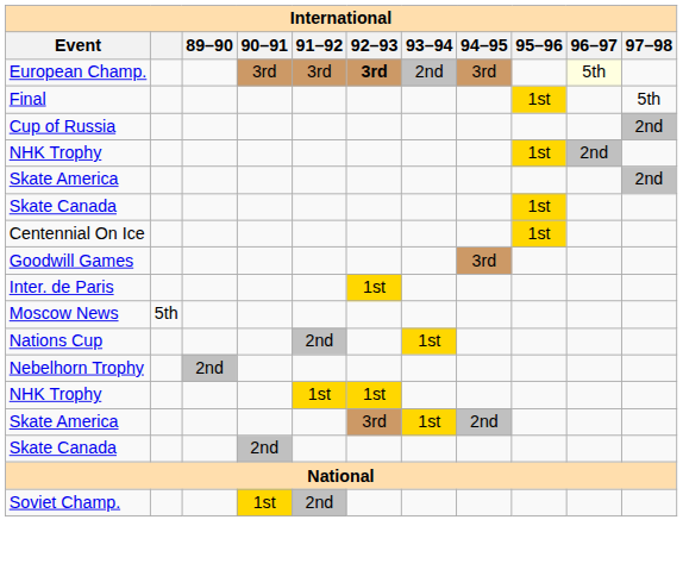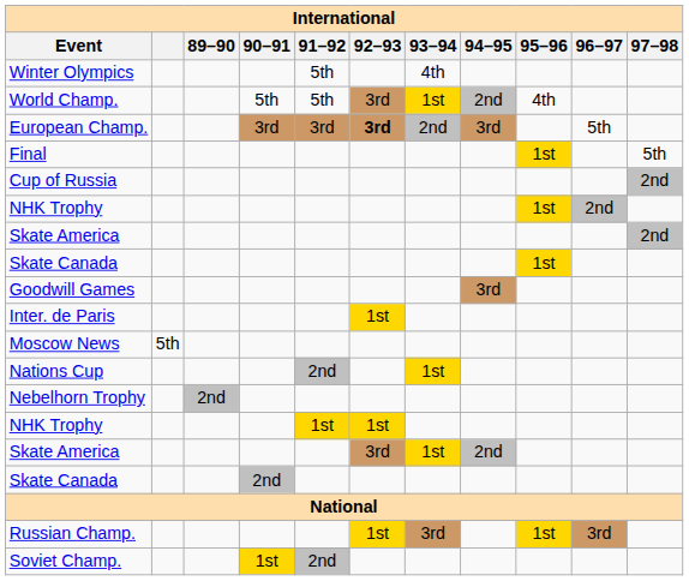 <table class="wikitable" style="text-align:center">
 <tr>
 <th style="background-color: #ffdead; " colspan=11 align=center>International</th>
 </tr>
 <tr>
 <th>Event</th>
 <th></th>
 <th>89–90</th>
 <th>90–91</th>
 <th>91–92</th>
 <th>92–93</th>
 <th>93–94</th>
 <th>94–95</th>
 <th>95–96</th>
 <th>96–97</th>
 <th>97–98</th>
 </tr>
 <tr>
+<td align=left><a href='#'>Winter Olympics</a></td>
+<td></td>
+<td></td>
+<td></td>
+<td>5th</td>
+<td></td>
+<td>4th</td>
+<td></td>
+<td></td>
+<td></td>
+<td></td>
+</tr>
+<tr>
+<td align=left><a href='#'>World Champ.</a></td>
+<td></td>
+<td></td>
+<td>5th</td>
+<td>5th</td>
+<td bgcolor=cc9966>3rd</td>
+<td bgcolor=gold>1st</td>
+<td bgcolor=silver>2nd</td>
+<td>4th</td>
+<td></td>
+<td></td>
+</tr>
+<tr>
 <td align=left><a href='#'>European Champ.</a></td>
 <td></td>
 <td></td>
 <td bgcolor=cc9966>3rd</td>
 <td bgcolor=cc9966>3rd</td>
 <td bgcolor=cc9966><strong>3rd</strong></td>
 <td bgcolor=silver>2nd</td>
 <td bgcolor=cc9966>3rd</td>
 <td></td>
-<td style="background: lightyellow;">5th</td>
+<td>5th</td>
 <td></td>
 </tr>
 <tr>
 <td align=left> <a href='#'>Final</a></td>
 <td></td>
 <td></td>
 <td></td>
 <td></td>
 <td></td>
 <td></td>
 <td></td>
 <td bgcolor=gold>1st</td>
 <td></td>
 <td>5th</td>
 </tr>
 <tr>
 <td align=left> <a href='#'>Cup of Russia</a></td>
 <td></td>
 <td></td>
 <td></td>
 <td></td>
 <td></td>
 <td></td>
 <td></td>
 <td></td>
 <td></td>
 <td bgcolor=silver>2nd</td>
 </tr>
 <tr>
 <td align=left> <a href='#'>NHK Trophy</a></td>
 <td></td>
 <td></td>
 <td></td>
 <td></td>
 <td></td>
 <td></td>
 <td></td>
 <td bgcolor=gold>1st</td>
 <td bgcolor=silver>2nd</td>
 <td></td>
 </tr>
 <tr>
 <td align=left> <a href='#'>Skate America</a></td>
 <td></td>
 <td></td>
 <td></td>
 <td></td>
 <td></td>
 <td></td>
 <td></td>
 <td></td>
 <td></td>
 <td bgcolor=silver>2nd</td>
 </tr>
 <tr>
 <td align=left> <a href='#'>Skate Canada</a></td>
-<td></td>
-<td></td>
-<td></td>
-<td></td>
-<td></td>
-<td></td>
-<td></td>
-<td bgcolor=gold>1st</td>
-<td></td>
-<td></td>
-</tr>
-<tr>
-<td align=left>Centennial On Ice</td>
 <td></td>
 <td></td>
 <td></td>
 <td></td>
 <td></td>
 <td></td>
 <td></td>
 <td bgcolor=gold>1st</td>
 <td></td>
 <td></td>
 </tr>
 <tr>
 <td align=left><a href='#'>Goodwill Games</a></td>
 <td></td>
 <td></td>
 <td></td>
 <td></td>
 <td></td>
 <td></td>
 <td bgcolor=cc9966>3rd</td>
 <td></td>
 <td></td>
 <td></td>
 </tr>
 <tr>
 <td align=left><a href='#'>Inter. de Paris</a></td>
 <td></td>
 <td></td>
 <td></td>
 <td></td>
 <td bgcolor=gold>1st</td>
 <td></td>
 <td></td>
 <td></td>
 <td></td>
 <td></td>
 </tr>
 <tr>
 <td align=left><a href='#'>Moscow News</a></td>
 <td>5th</td>
 <td></td>
 <td></td>
 <td></td>
 <td></td>
 <td></td>
 <td></td>
 <td></td>
 <td></td>
 <td></td>
 </tr>
 <tr>
 <td align=left><a href='#'>Nations Cup</a></td>
 <td></td>
 <td></td>
 <td></td>
 <td bgcolor=silver>2nd</td>
 <td></td>
 <td bgcolor=gold>1st</td>
 <td></td>
 <td></td>
 <td></td>
 <td></td>
 </tr>
 <tr>
 <td align=left><a href='#'>Nebelhorn Trophy</a></td>
 <td></td>
 <td bgcolor=silver>2nd</td>
 <td></td>
 <td></td>
 <td></td>
 <td></td>
 <td></td>
 <td></td>
 <td></td>
 <td></td>
 </tr>
 <tr>
 <td align=left><a href='#'>NHK Trophy</a></td>
 <td></td>
 <td></td>
 <td></td>
 <td bgcolor=gold>1st</td>
 <td bgcolor=gold>1st</td>
 <td></td>
 <td></td>
 <td></td>
 <td></td>
 <td></td>
 </tr>
 <tr>
 <td align=left><a href='#'>Skate America</a></td>
 <td></td>
 <td></td>
 <td></td>
 <td></td>
 <td bgcolor=cc9966>3rd</td>
 <td bgcolor=gold>1st</td>
 <td bgcolor=silver>2nd</td>
 <td></td>
 <td></td>
 <td></td>
 </tr>
 <tr>
 <td align=left><a href='#'>Skate Canada</a></td>
 <td></td>
 <td></td>
 <td bgcolor=silver>2nd</td>
 <td></td>
 <td></td>
 <td></td>
 <td></td>
 <td></td>
 <td></td>
 <td></td>
 </tr>
 <tr>
 <th style="background-color: #ffdead; " colspan=11 align=center>National</th>
 </tr>
 <tr>
+<td align=left><a href='#'>Russian Champ.</a></td>
+<td></td>
+<td></td>
+<td></td>
+<td></td>
+<td bgcolor=gold>1st</td>
+<td bgcolor=cc9966>3rd</td>
+<td></td>
+<td bgcolor=gold>1st</td>
+<td bgcolor=cc9966>3rd</td>
+<td></td>
+</tr>
+<tr>
 <td align=left><a href='#'>Soviet Champ.</a></td>
 <td></td>
 <td></td>
 <td bgcolor=gold>1st</td>
 <td bgcolor=silver>2nd</td>
 <td></td>
 <td></td>
 <td></td>
 <td></td>
 <td></td>
 <td></td>
 </tr>
 </table>
